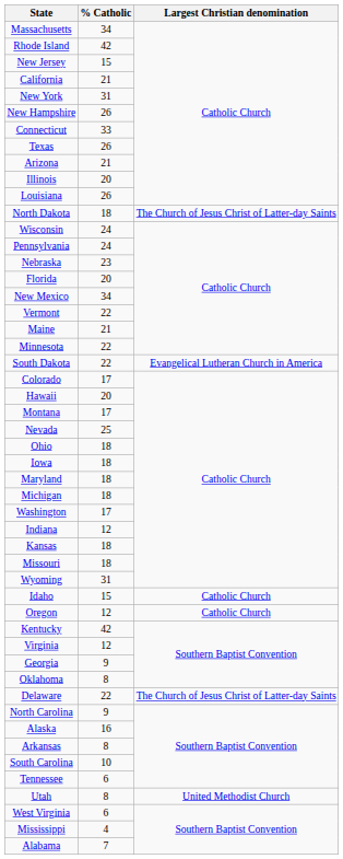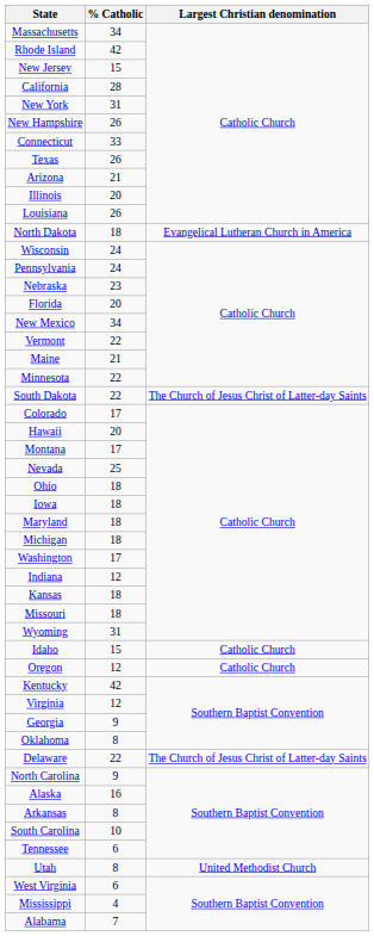 <table class="wikitable sortable">
 <tr>
 <th>State</th>
 <th>% Catholic</th>
 <th>Largest Christian denomination</th>
 </tr>
 <tr>
 <td align="center"><a href='#'>Massachusetts</a></td>
 <td align="center">34</td>
 <td rowspan="11" align="center"><a href='#'>Catholic Church</a></td>
 </tr>
 <tr>
 <td align="center"><a href='#'>Rhode Island</a></td>
 <td align="center">42</td>
 </tr>
 <tr>
 <td align="center"><a href='#'>New Jersey</a></td>
 <td align="center">15</td>
 </tr>
 <tr>
 <td align="center"><a href='#'>California</a></td>
-<td align="center">21</td>
+<td align="center">28</td>
 </tr>
 <tr>
 <td align="center"><a href='#'>New York</a></td>
 <td align="center">31</td>
 </tr>
 <tr>
 <td align="center"><a href='#'>New Hampshire</a></td>
 <td align="center">26</td>
 </tr>
 <tr>
 <td align="center"><a href='#'>Connecticut</a></td>
 <td align="center">33</td>
 </tr>
 <tr>
 <td align="center"><a href='#'>Texas</a></td>
 <td align="center">26</td>
 </tr>
 <tr>
 <td align="center"><a href='#'>Arizona</a></td>
 <td align="center">21</td>
 </tr>
 <tr>
 <td align="center"><a href='#'>Illinois</a></td>
 <td align="center">20</td>
 </tr>
 <tr>
 <td align="center"><a href='#'>Louisiana</a></td>
 <td align="center">26</td>
 </tr>
 <tr>
 <td align="center"><a href='#'>North Dakota</a></td>
 <td align="center">18</td>
-<td align="center"><a href='#'>The Church of Jesus Christ of Latter-day Saints</a></td>
+<td align="center"><a href='#'>Evangelical Lutheran Church in America</a></td>
 </tr>
 <tr>
 <td align="center"><a href='#'>Wisconsin</a></td>
 <td align="center">24</td>
 <td align="center" rowspan='8'><a href='#'>Catholic Church</a></td>
 </tr>
 <tr>
 <td align="center"><a href='#'>Pennsylvania</a></td>
 <td align="center">24</td>
 </tr>
 <tr>
 <td align="center"><a href='#'>Nebraska</a></td>
 <td align="center">23</td>
 </tr>
 <tr>
 <td align="center"><a href='#'>Florida</a></td>
 <td align="center">20</td>
 </tr>
 <tr>
 <td align="center"><a href='#'>New Mexico</a></td>
 <td align="center">34</td>
 </tr>
 <tr>
 <td align="center"><a href='#'>Vermont</a></td>
 <td align="center">22</td>
 </tr>
 <tr>
 <td align="center"><a href='#'>Maine</a></td>
 <td align="center">21</td>
 </tr>
 <tr>
 <td align="center"><a href='#'>Minnesota</a></td>
 <td align="center">22</td>
 </tr>
 <tr>
 <td align="center"><a href='#'>South Dakota</a></td>
 <td align="center">22</td>
-<td align="center"><a href='#'>Evangelical Lutheran Church in America</a></td>
+<td align="center"><a href='#'>The Church of Jesus Christ of Latter-day Saints</a></td>
 </tr>
 <tr>
 <td align="center"><a href='#'>Colorado</a></td>
 <td align="center">17</td>
 <td rowspan="13" align="center"><a href='#'>Catholic Church</a></td>
 </tr>
 <tr>
 <td align="center"><a href='#'>Hawaii</a></td>
 <td align="center">20</td>
 </tr>
 <tr>
 <td align="center"><a href='#'>Montana</a></td>
 <td align="center">17</td>
 </tr>
 <tr>
 <td align="center"><a href='#'>Nevada</a></td>
 <td align="center">25</td>
 </tr>
 <tr>
 <td align="center"><a href='#'>Ohio</a></td>
 <td align="center">18</td>
 </tr>
 <tr>
 <td align="center"><a href='#'>Iowa</a></td>
 <td align="center">18</td>
 </tr>
 <tr>
 <td align="center"><a href='#'>Maryland</a></td>
 <td align="center">18</td>
 </tr>
 <tr>
 <td align="center"><a href='#'>Michigan</a></td>
 <td align="center">18</td>
 </tr>
 <tr>
 <td align="center"><a href='#'>Washington</a></td>
 <td align="center">17</td>
 </tr>
 <tr>
 <td align="center"><a href='#'>Indiana</a></td>
 <td align="center">12</td>
 </tr>
 <tr>
 <td align="center"><a href='#'>Kansas</a></td>
 <td align="center">18</td>
 </tr>
 <tr>
 <td align="center"><a href='#'>Missouri</a></td>
 <td align="center">18</td>
 </tr>
 <tr>
 <td align="center"><a href='#'>Wyoming</a></td>
 <td align="center">31</td>
 </tr>
 <tr>
 <td align="center"><a href='#'>Idaho</a></td>
 <td align="center">15</td>
 <td align="center"><a href='#'>Catholic Church</a></td>
 </tr>
 <tr>
 <td align="center"><a href='#'>Oregon</a></td>
 <td align="center">12</td>
 <td align="center"><a href='#'>Catholic Church</a></td>
 </tr>
 <tr>
 <td align="center"><a href='#'>Kentucky</a></td>
 <td align="center">42</td>
 <td rowspan="4" align="center"><a href='#'>Southern Baptist Convention</a></td>
 </tr>
 <tr>
 <td align="center"><a href='#'>Virginia</a></td>
 <td align="center">12</td>
 </tr>
 <tr>
 <td align="center"><a href='#'>Georgia</a></td>
 <td align="center">9</td>
 </tr>
 <tr>
 <td align="center"><a href='#'>Oklahoma</a></td>
 <td align="center">8</td>
 </tr>
 <tr>
 <td align="center"><a href='#'>Delaware</a></td>
 <td align="center">22</td>
 <td><a href='#'>The Church of Jesus Christ of Latter-day Saints</a></td>
 </tr>
 <tr>
 <td align="center"><a href='#'>North Carolina</a></td>
 <td align="center">9</td>
 <td rowspan="5" align="center"><a href='#'>Southern Baptist Convention</a></td>
 </tr>
 <tr>
 <td align="center"><a href='#'>Alaska</a></td>
 <td align="center">16</td>
 </tr>
 <tr>
 <td align="center"><a href='#'>Arkansas</a></td>
 <td align="center">8</td>
 </tr>
 <tr>
 <td align="center"><a href='#'>South Carolina</a></td>
 <td align="center">10</td>
 </tr>
 <tr>
 <td align="center"><a href='#'>Tennessee</a></td>
 <td align="center">6</td>
 </tr>
 <tr>
 <td align="center"><a href='#'>Utah</a></td>
 <td align="center">8</td>
 <td align="center"><a href='#'>United Methodist Church</a></td>
 </tr>
 <tr>
 <td align="center"><a href='#'>West Virginia</a></td>
 <td align="center">6</td>
 <td rowspan="3" align="center"><a href='#'>Southern Baptist Convention</a></td>
 </tr>
 <tr>
 <td align="center"><a href='#'>Mississippi</a></td>
 <td align="center">4</td>
 </tr>
 <tr>
 <td align="center"><a href='#'>Alabama</a></td>
 <td align="center">7</td>
 </tr>
 </table>
